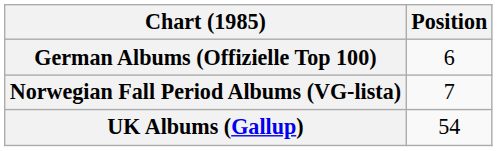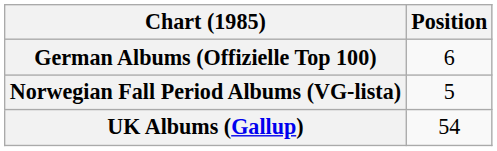 <table class="wikitable sortable plainrowheaders" style="text-align:center">
 <tr>
 <th scope="col">Chart (1985)</th>
 <th scope="col">Position</th>
 </tr>
 <tr>
 <th scope="row">German Albums (Offizielle Top 100)</th>
 <td>6</td>
 </tr>
 <tr>
 <th scope="row">Norwegian Fall Period Albums (VG-lista)</th>
-<td>7</td>
+<td>5</td>
 </tr>
 <tr>
 <th scope="row">UK Albums (<a href='#'>Gallup</a>)</th>
 <td>54</td>
 </tr>
 </table>
